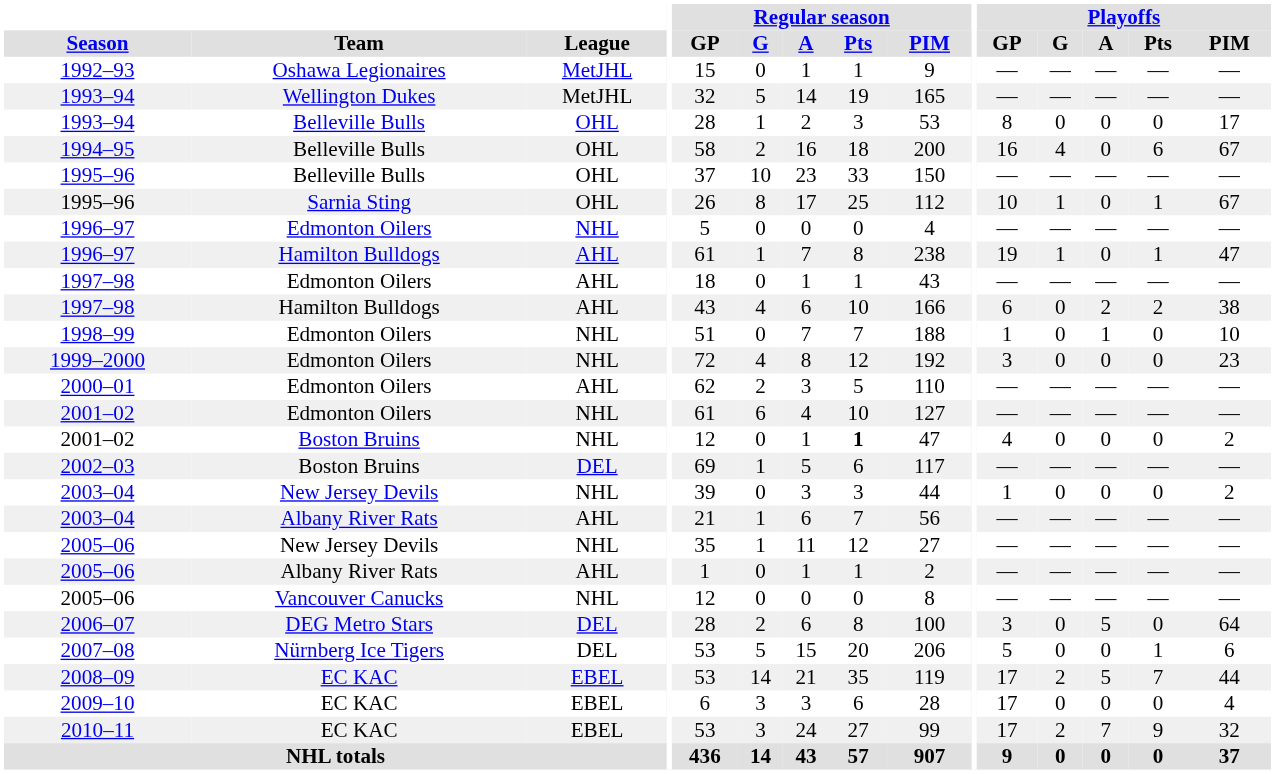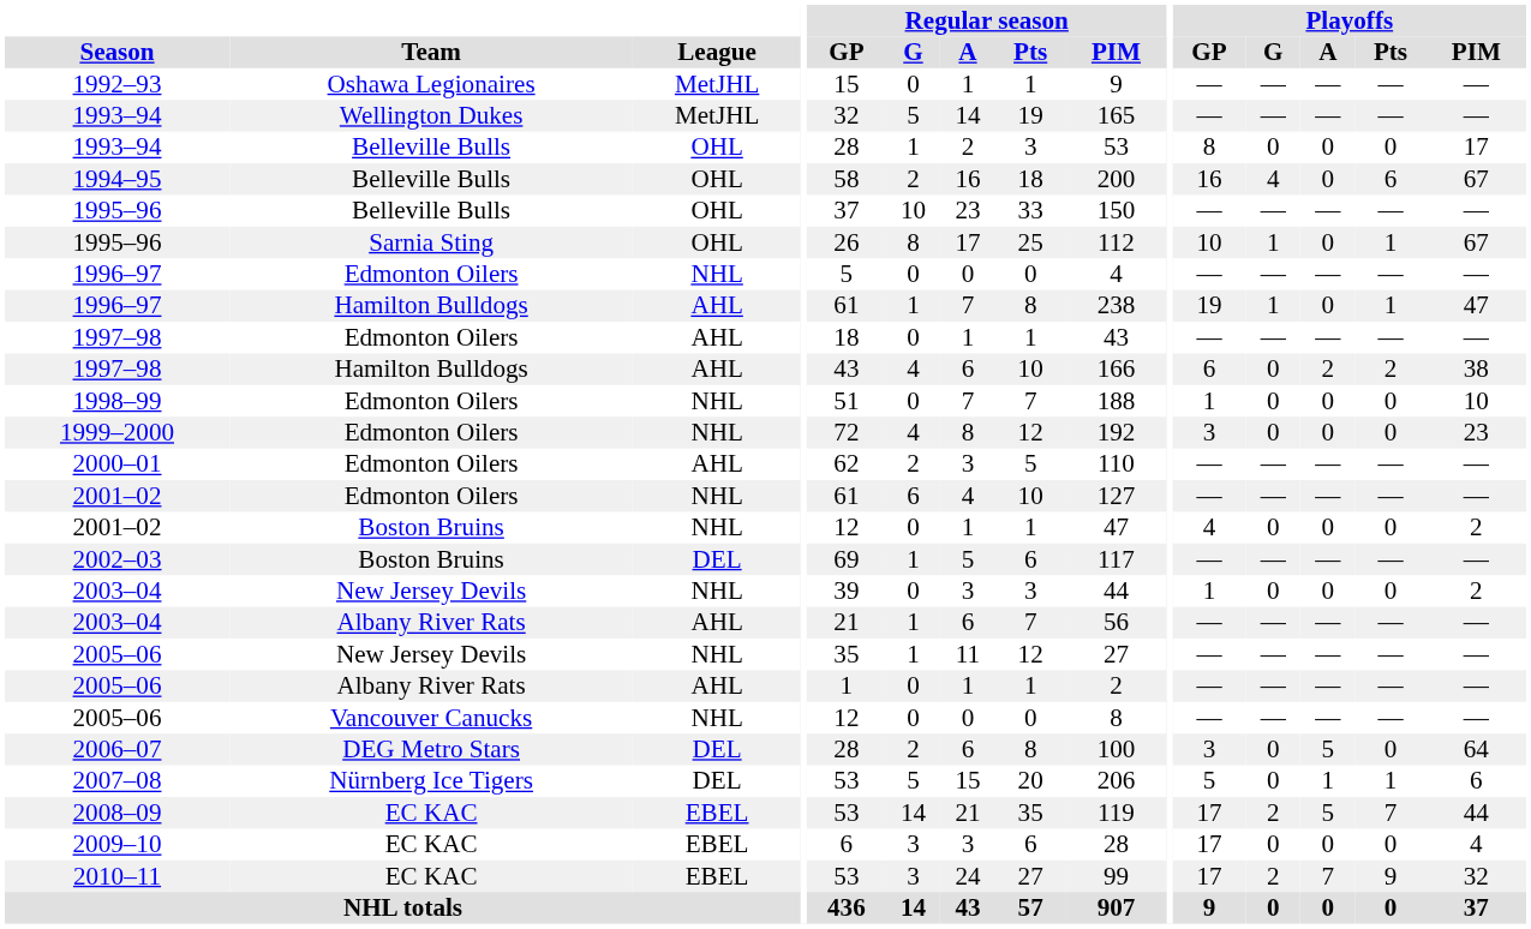 <table border="0" cellpadding="1" cellspacing="0" style="text-align:center; width:60em">
 <tr bgcolor="#e0e0e0">
 <th colspan="3" bgcolor="#ffffff"></th>
 <th rowspan="99" bgcolor="#ffffff"></th>
 <th colspan="5"><a href='#'>Regular season</a></th>
 <th rowspan="99" bgcolor="#ffffff"></th>
 <th colspan="5"><a href='#'>Playoffs</a></th>
 </tr>
 <tr bgcolor="#e0e0e0">
 <th><a href='#'>Season</a></th>
 <th>Team</th>
 <th>League</th>
 <th>GP</th>
 <th><a href='#'>G</a></th>
 <th><a href='#'>A</a></th>
 <th><a href='#'>Pts</a></th>
 <th><a href='#'>PIM</a></th>
 <th>GP</th>
 <th>G</th>
 <th>A</th>
 <th>Pts</th>
 <th>PIM</th>
 </tr>
 <tr>
 <td><a href='#'>1992–93</a></td>
 <td><a href='#'>Oshawa Legionaires</a></td>
 <td><a href='#'>MetJHL</a></td>
 <td>15</td>
 <td>0</td>
 <td>1</td>
 <td>1</td>
 <td>9</td>
 <td>—</td>
 <td>—</td>
 <td>—</td>
 <td>—</td>
 <td>—</td>
 </tr>
 <tr bgcolor="#f0f0f0">
 <td><a href='#'>1993–94</a></td>
 <td><a href='#'>Wellington Dukes</a></td>
 <td>MetJHL</td>
 <td>32</td>
 <td>5</td>
 <td>14</td>
 <td>19</td>
 <td>165</td>
 <td>—</td>
 <td>—</td>
 <td>—</td>
 <td>—</td>
 <td>—</td>
 </tr>
 <tr>
 <td><a href='#'>1993–94</a></td>
 <td><a href='#'>Belleville Bulls</a></td>
 <td><a href='#'>OHL</a></td>
 <td>28</td>
 <td>1</td>
 <td>2</td>
 <td>3</td>
 <td>53</td>
 <td>8</td>
 <td>0</td>
 <td>0</td>
 <td>0</td>
 <td>17</td>
 </tr>
 <tr bgcolor="#f0f0f0">
 <td><a href='#'>1994–95</a></td>
 <td>Belleville Bulls</td>
 <td>OHL</td>
 <td>58</td>
 <td>2</td>
 <td>16</td>
 <td>18</td>
 <td>200</td>
 <td>16</td>
 <td>4</td>
 <td>0</td>
 <td>6</td>
 <td>67</td>
 </tr>
 <tr>
 <td><a href='#'>1995–96</a></td>
 <td>Belleville Bulls</td>
 <td>OHL</td>
 <td>37</td>
 <td>10</td>
 <td>23</td>
 <td>33</td>
 <td>150</td>
 <td>—</td>
 <td>—</td>
 <td>—</td>
 <td>—</td>
 <td>—</td>
 </tr>
 <tr bgcolor="#f0f0f0">
 <td>1995–96</td>
 <td><a href='#'>Sarnia Sting</a></td>
 <td>OHL</td>
 <td>26</td>
 <td>8</td>
 <td>17</td>
 <td>25</td>
 <td>112</td>
 <td>10</td>
 <td>1</td>
 <td>0</td>
 <td>1</td>
 <td>67</td>
 </tr>
 <tr>
 <td><a href='#'>1996–97</a></td>
 <td><a href='#'>Edmonton Oilers</a></td>
 <td><a href='#'>NHL</a></td>
 <td>5</td>
 <td>0</td>
 <td>0</td>
 <td>0</td>
 <td>4</td>
 <td>—</td>
 <td>—</td>
 <td>—</td>
 <td>—</td>
 <td>—</td>
 </tr>
 <tr bgcolor="#f0f0f0">
 <td><a href='#'>1996–97</a></td>
 <td><a href='#'>Hamilton Bulldogs</a></td>
 <td><a href='#'>AHL</a></td>
 <td>61</td>
 <td>1</td>
 <td>7</td>
 <td>8</td>
 <td>238</td>
 <td>19</td>
 <td>1</td>
 <td>0</td>
 <td>1</td>
 <td>47</td>
 </tr>
 <tr>
 <td><a href='#'>1997–98</a></td>
 <td>Edmonton Oilers</td>
 <td>AHL</td>
 <td>18</td>
 <td>0</td>
 <td>1</td>
 <td>1</td>
 <td>43</td>
 <td>—</td>
 <td>—</td>
 <td>—</td>
 <td>—</td>
 <td>—</td>
 </tr>
 <tr bgcolor="#f0f0f0">
 <td><a href='#'>1997–98</a></td>
 <td>Hamilton Bulldogs</td>
 <td>AHL</td>
 <td>43</td>
 <td>4</td>
 <td>6</td>
 <td>10</td>
 <td>166</td>
 <td>6</td>
 <td>0</td>
 <td>2</td>
 <td>2</td>
 <td>38</td>
 </tr>
 <tr>
 <td><a href='#'>1998–99</a></td>
 <td>Edmonton Oilers</td>
 <td>NHL</td>
 <td>51</td>
 <td>0</td>
 <td>7</td>
 <td>7</td>
 <td>188</td>
 <td>1</td>
 <td>0</td>
-<td>1</td>
+<td>0</td>
 <td>0</td>
 <td>10</td>
 </tr>
 <tr bgcolor="#f0f0f0">
 <td><a href='#'>1999–2000</a></td>
 <td>Edmonton Oilers</td>
 <td>NHL</td>
 <td>72</td>
 <td>4</td>
 <td>8</td>
 <td>12</td>
 <td>192</td>
 <td>3</td>
 <td>0</td>
 <td>0</td>
 <td>0</td>
 <td>23</td>
 </tr>
 <tr>
 <td><a href='#'>2000–01</a></td>
 <td>Edmonton Oilers</td>
 <td>AHL</td>
 <td>62</td>
 <td>2</td>
 <td>3</td>
 <td>5</td>
 <td>110</td>
 <td>—</td>
 <td>—</td>
 <td>—</td>
 <td>—</td>
 <td>—</td>
 </tr>
 <tr bgcolor="#f0f0f0">
 <td><a href='#'>2001–02</a></td>
 <td>Edmonton Oilers</td>
 <td>NHL</td>
 <td>61</td>
 <td>6</td>
 <td>4</td>
 <td>10</td>
 <td>127</td>
 <td>—</td>
 <td>—</td>
 <td>—</td>
 <td>—</td>
 <td>—</td>
 </tr>
 <tr>
 <td>2001–02</td>
 <td><a href='#'>Boston Bruins</a></td>
 <td>NHL</td>
 <td>12</td>
 <td>0</td>
 <td>1</td>
-<td><strong>1</strong></td>
+<td>1</td>
 <td>47</td>
 <td>4</td>
 <td>0</td>
 <td>0</td>
 <td>0</td>
 <td>2</td>
 </tr>
 <tr bgcolor="#f0f0f0">
 <td><a href='#'>2002–03</a></td>
 <td>Boston Bruins</td>
 <td><a href='#'>DEL</a></td>
 <td>69</td>
 <td>1</td>
 <td>5</td>
 <td>6</td>
 <td>117</td>
 <td>—</td>
 <td>—</td>
 <td>—</td>
 <td>—</td>
 <td>—</td>
 </tr>
 <tr>
 <td><a href='#'>2003–04</a></td>
 <td><a href='#'>New Jersey Devils</a></td>
 <td>NHL</td>
 <td>39</td>
 <td>0</td>
 <td>3</td>
 <td>3</td>
 <td>44</td>
 <td>1</td>
 <td>0</td>
 <td>0</td>
 <td>0</td>
 <td>2</td>
 </tr>
 <tr bgcolor="#f0f0f0">
 <td><a href='#'>2003–04</a></td>
 <td><a href='#'>Albany River Rats</a></td>
 <td>AHL</td>
 <td>21</td>
 <td>1</td>
 <td>6</td>
 <td>7</td>
 <td>56</td>
 <td>—</td>
 <td>—</td>
 <td>—</td>
 <td>—</td>
 <td>—</td>
 </tr>
 <tr>
 <td><a href='#'>2005–06</a></td>
 <td>New Jersey Devils</td>
 <td>NHL</td>
 <td>35</td>
 <td>1</td>
 <td>11</td>
 <td>12</td>
 <td>27</td>
 <td>—</td>
 <td>—</td>
 <td>—</td>
 <td>—</td>
 <td>—</td>
 </tr>
 <tr bgcolor="#f0f0f0">
 <td><a href='#'>2005–06</a></td>
 <td>Albany River Rats</td>
 <td>AHL</td>
 <td>1</td>
 <td>0</td>
 <td>1</td>
 <td>1</td>
 <td>2</td>
 <td>—</td>
 <td>—</td>
 <td>—</td>
 <td>—</td>
 <td>—</td>
 </tr>
 <tr>
 <td>2005–06</td>
 <td><a href='#'>Vancouver Canucks</a></td>
 <td>NHL</td>
 <td>12</td>
 <td>0</td>
 <td>0</td>
 <td>0</td>
 <td>8</td>
 <td>—</td>
 <td>—</td>
 <td>—</td>
 <td>—</td>
 <td>—</td>
 </tr>
 <tr bgcolor="#f0f0f0">
 <td><a href='#'>2006–07</a></td>
 <td><a href='#'>DEG Metro Stars</a></td>
 <td><a href='#'>DEL</a></td>
 <td>28</td>
 <td>2</td>
 <td>6</td>
 <td>8</td>
 <td>100</td>
 <td>3</td>
 <td>0</td>
 <td>5</td>
 <td>0</td>
 <td>64</td>
 </tr>
 <tr>
 <td><a href='#'>2007–08</a></td>
 <td><a href='#'>Nürnberg Ice Tigers</a></td>
 <td>DEL</td>
 <td>53</td>
 <td>5</td>
 <td>15</td>
 <td>20</td>
 <td>206</td>
 <td>5</td>
 <td>0</td>
-<td>0</td>
+<td>1</td>
 <td>1</td>
 <td>6</td>
 </tr>
 <tr bgcolor="#f0f0f0">
 <td><a href='#'>2008–09</a></td>
 <td><a href='#'>EC KAC</a></td>
 <td><a href='#'>EBEL</a></td>
 <td>53</td>
 <td>14</td>
 <td>21</td>
 <td>35</td>
 <td>119</td>
 <td>17</td>
 <td>2</td>
 <td>5</td>
 <td>7</td>
 <td>44</td>
 </tr>
 <tr>
 <td><a href='#'>2009–10</a></td>
 <td>EC KAC</td>
 <td>EBEL</td>
 <td>6</td>
 <td>3</td>
 <td>3</td>
 <td>6</td>
 <td>28</td>
 <td>17</td>
 <td>0</td>
 <td>0</td>
 <td>0</td>
 <td>4</td>
 </tr>
 <tr bgcolor="#f0f0f0">
 <td><a href='#'>2010–11</a></td>
 <td>EC KAC</td>
 <td>EBEL</td>
 <td>53</td>
 <td>3</td>
 <td>24</td>
 <td>27</td>
 <td>99</td>
 <td>17</td>
 <td>2</td>
 <td>7</td>
 <td>9</td>
 <td>32</td>
 </tr>
 <tr bgcolor="#e0e0e0">
 <th colspan="3">NHL totals</th>
 <th>436</th>
 <th>14</th>
 <th>43</th>
 <th>57</th>
 <th>907</th>
 <th>9</th>
 <th>0</th>
 <th>0</th>
 <th>0</th>
 <th>37</th>
 </tr>
 </table>
